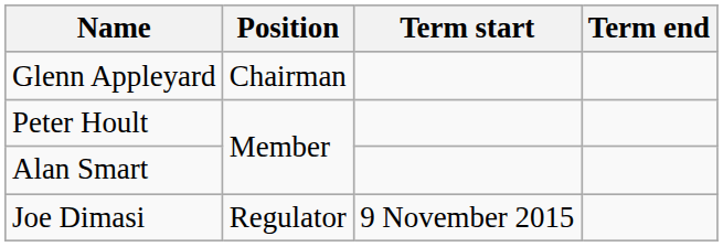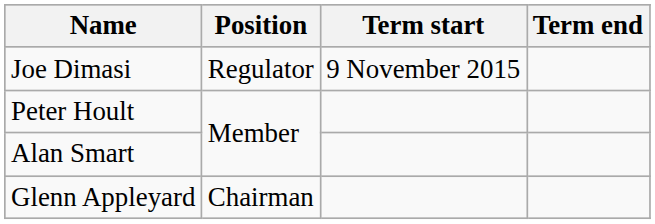 <table class="wikitable">
 <tr>
 <th>Name</th>
 <th>Position</th>
 <th>Term start</th>
 <th>Term end</th>
 </tr>
 <tr>
-<td>Glenn Appleyard</td>
-<td>Chairman</td>
-<td></td>
+<td>Joe Dimasi</td>
+<td>Regulator</td>
+<td>9 November 2015</td>
 <td></td>
 </tr>
 <tr>
 <td>Peter Hoult</td>
 <td rowspan=2>Member</td>
 <td></td>
 <td></td>
 </tr>
 <tr>
 <td>Alan Smart</td>
 <td></td>
 <td></td>
 </tr>
 <tr>
-<td>Joe Dimasi</td>
-<td>Regulator</td>
-<td>9 November 2015</td>
+<td>Glenn Appleyard</td>
+<td>Chairman</td>
+<td></td>
 <td></td>
 </tr>
 </table>
